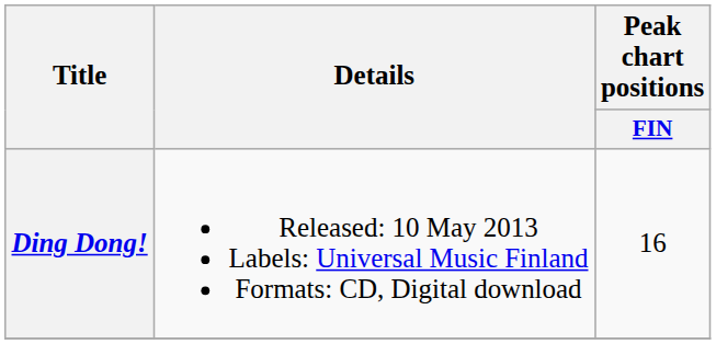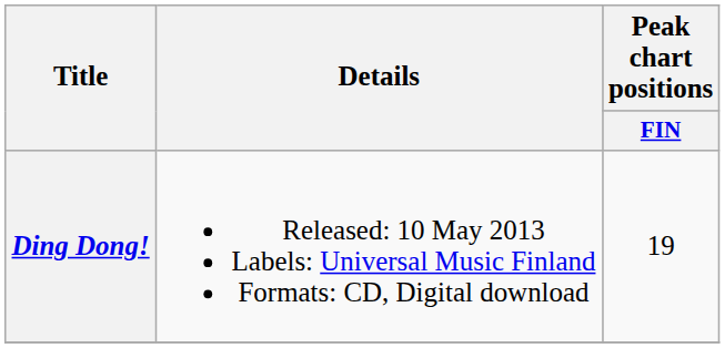 <table class="wikitable plainrowheaders" style="text-align:center;">
 <tr>
 <th scope="col" rowspan="2">Title</th>
 <th scope="col" rowspan="2">Details</th>
 <th scope="col" colspan="1">Peak chart positions</th>
 </tr>
 <tr>
 <th scope="col" style="width:3em;font-size:85%;"><a href='#'>FIN</a><br></th>
 </tr>
 <tr>
 <th scope="row"><em><a href='#'>Ding Dong!</a></em></th>
 <td><br><ul><li>Released: 10 May 2013</li><li>Labels: <a href='#'>Universal Music Finland</a></li><li>Formats: CD, Digital download</li></ul></td>
-<td>16</td>
+<td>19</td>
 </tr>
 <tr>
 </tr>
 </table>
